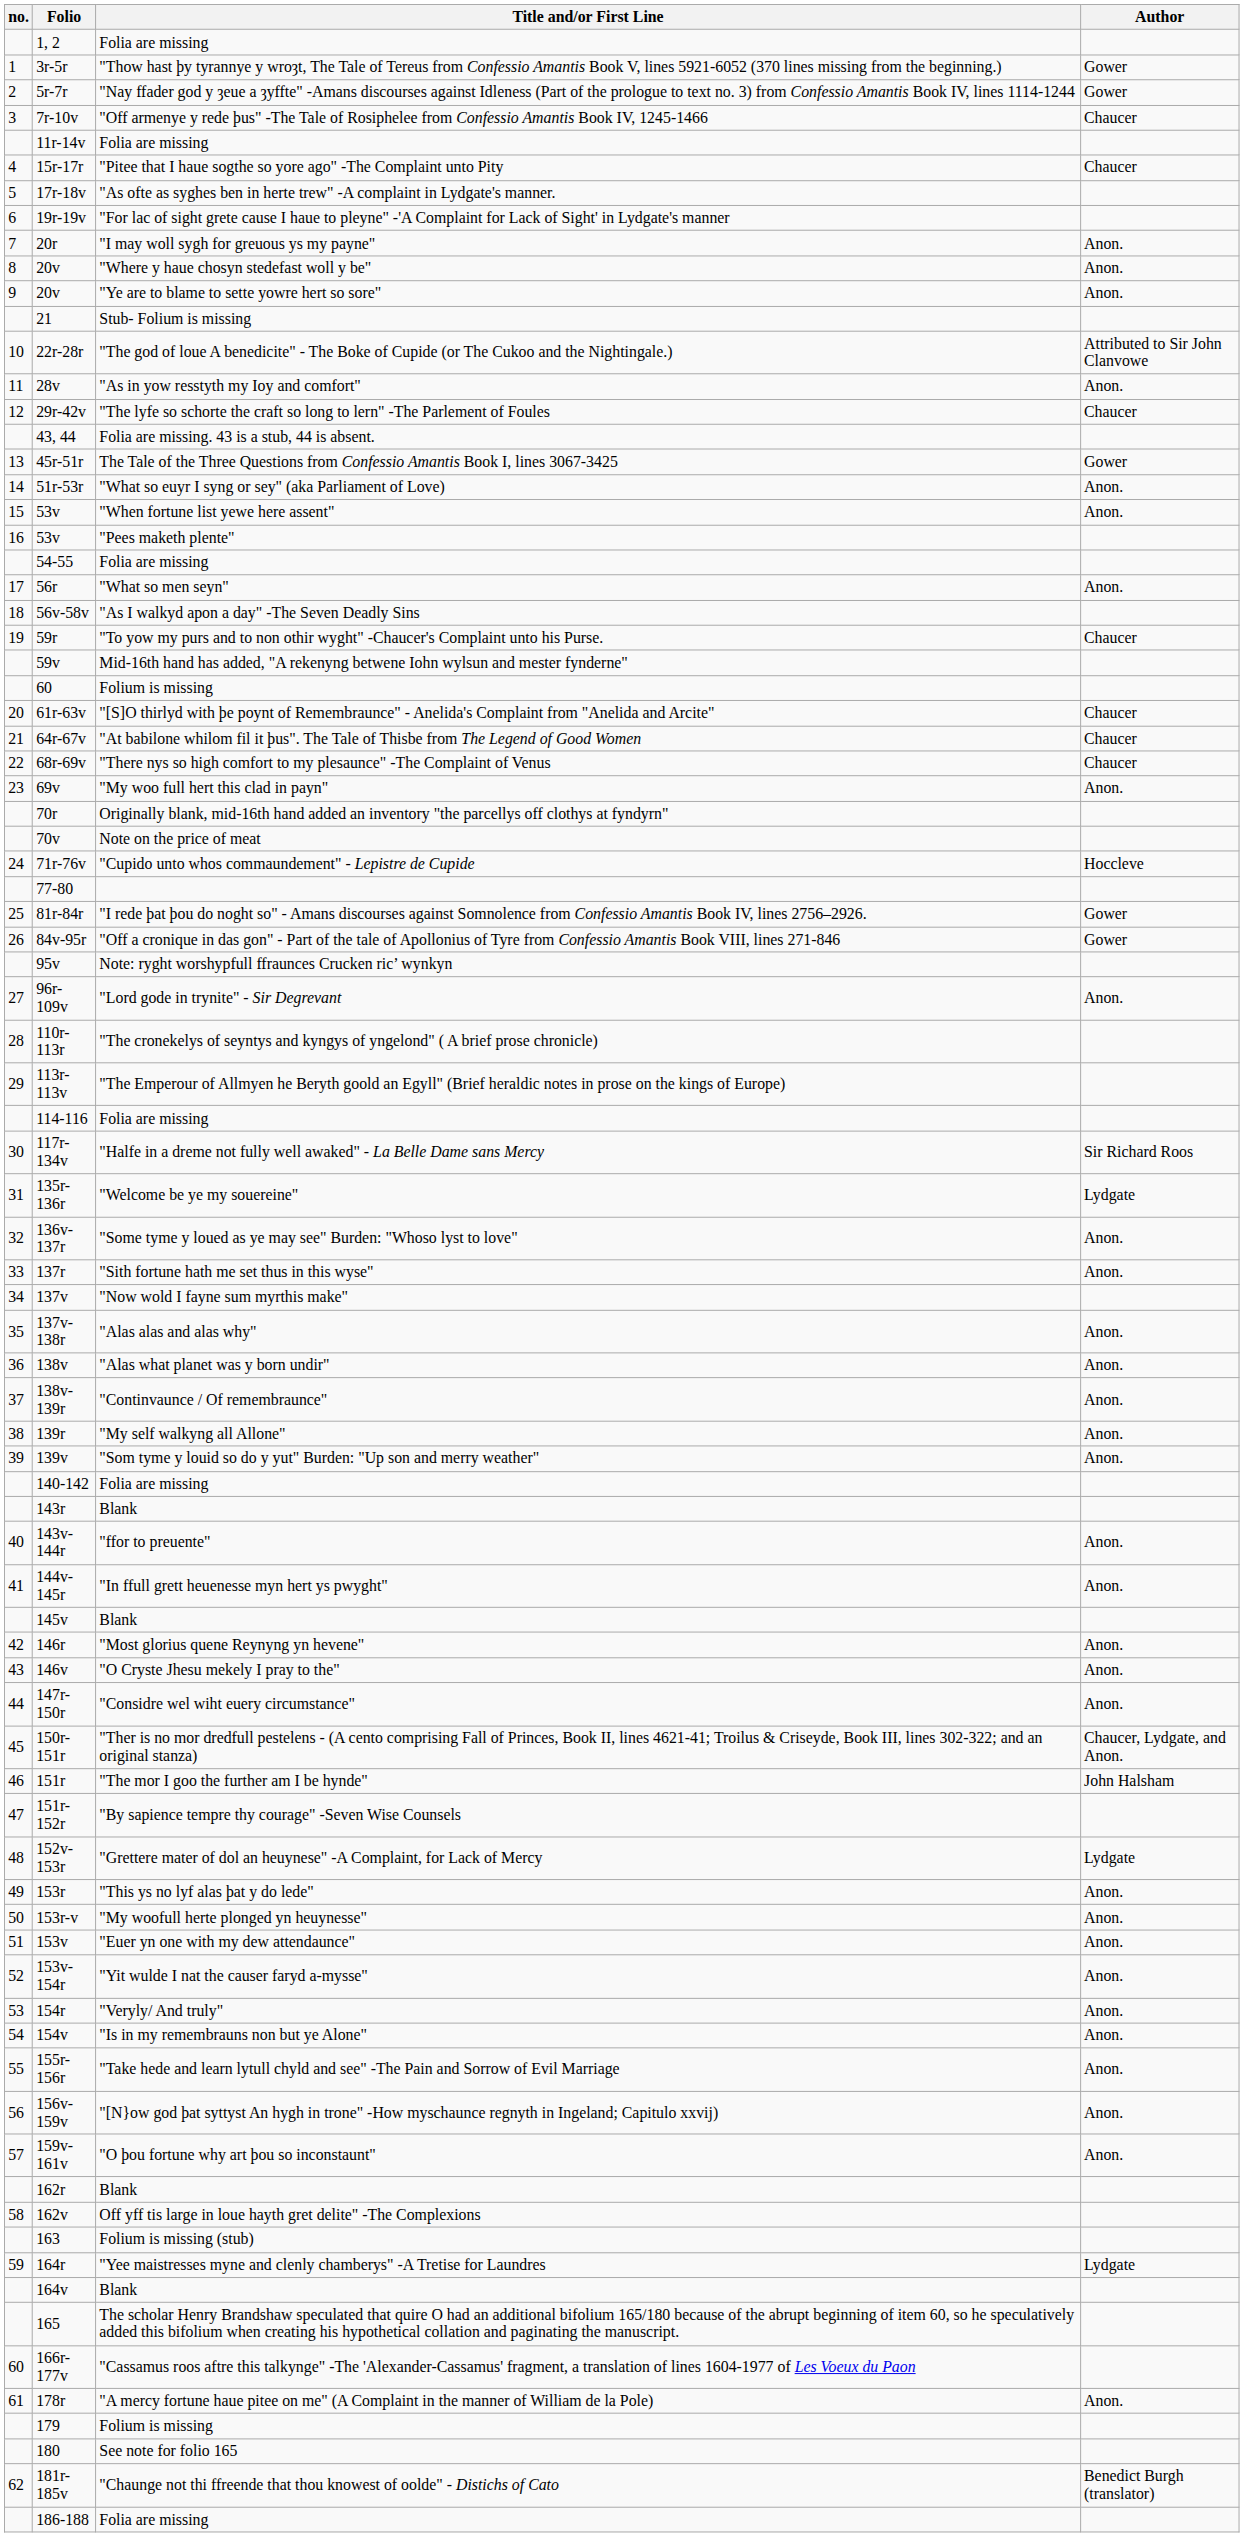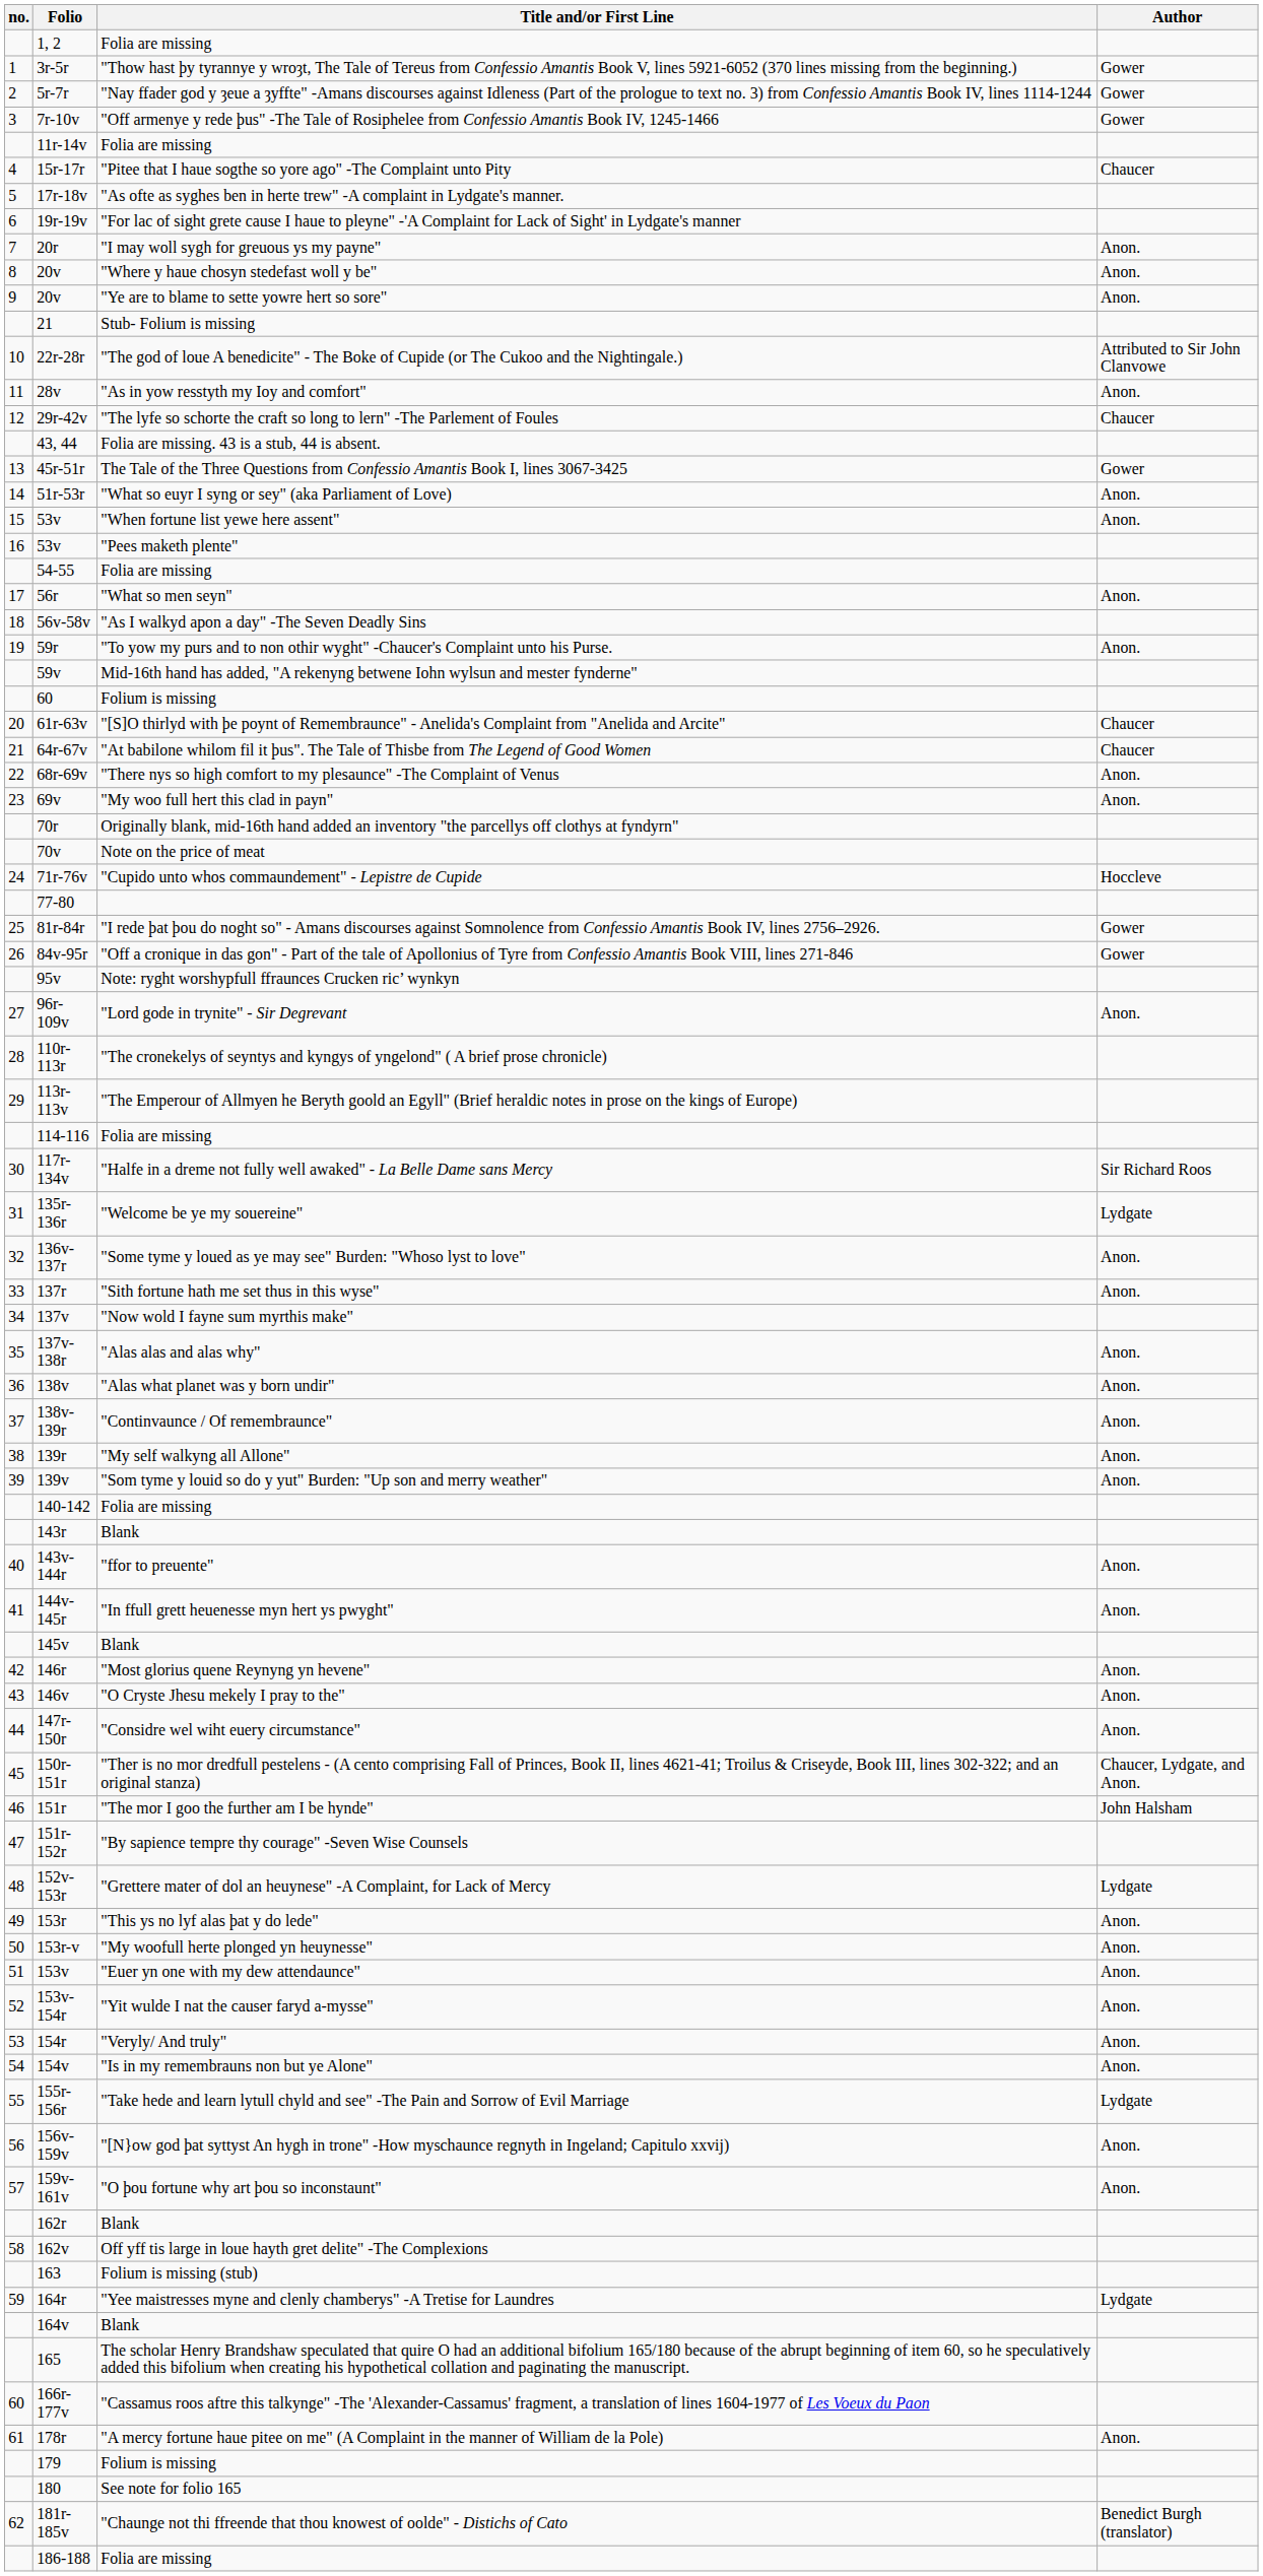 <table class="wikitable">
 <tr>
 <th>no.</th>
 <th>Folio</th>
 <th>Title and/or First Line</th>
 <th>Author</th>
 </tr>
 <tr>
 <td></td>
 <td>1, 2</td>
 <td>Folia are missing</td>
 <td></td>
 </tr>
 <tr>
 <td>1</td>
 <td>3r-5r</td>
 <td>"Thow hast þy tyrannye y wroȝt, The Tale of Tereus from <em> Confessio Amantis </em> Book V, lines 5921-6052 (370 lines missing from the beginning.)</td>
 <td>Gower</td>
 </tr>
 <tr>
 <td>2</td>
 <td>5r-7r</td>
 <td>"Nay ffader god y ȝeue a ȝyffte" -Amans discourses against Idleness (Part of the prologue to text no. 3) from  <em>Confessio Amantis </em> Book IV, lines 1114-1244</td>
 <td>Gower</td>
 </tr>
 <tr>
 <td>3</td>
 <td>7r-10v</td>
 <td>"Off armenye y rede þus" -The Tale of Rosiphelee from  <em>Confessio Amantis </em> Book IV, 1245-1466</td>
-<td>Chaucer</td>
+<td>Gower</td>
 </tr>
 <tr>
 <td></td>
 <td>11r-14v</td>
 <td>Folia are missing</td>
 <td></td>
 </tr>
 <tr>
 <td>4</td>
 <td>15r-17r</td>
 <td>"Pitee that I haue sogthe so yore ago" -The Complaint unto Pity</td>
 <td>Chaucer</td>
 </tr>
 <tr>
 <td>5</td>
 <td>17r-18v</td>
 <td>"As ofte as syghes ben in herte trew" -A complaint in Lydgate's manner.</td>
 <td></td>
 </tr>
 <tr>
 <td>6</td>
 <td>19r-19v</td>
 <td>"For lac of sight grete cause I haue to pleyne" -'A Complaint for Lack of Sight' in Lydgate's manner</td>
 <td></td>
 </tr>
 <tr>
 <td>7</td>
 <td>20r</td>
 <td>"I may woll sygh for greuous ys my payne"</td>
 <td>Anon.</td>
 </tr>
 <tr>
 <td>8</td>
 <td>20v</td>
 <td>"Where y haue chosyn stedefast woll y be"</td>
 <td>Anon.</td>
 </tr>
 <tr>
 <td>9</td>
 <td>20v</td>
 <td>"Ye are to blame to sette yowre hert so sore"</td>
 <td>Anon.</td>
 </tr>
 <tr>
 <td></td>
 <td>21</td>
 <td>Stub- Folium is missing</td>
 <td></td>
 </tr>
 <tr>
 <td>10</td>
 <td>22r-28r</td>
 <td>"The god of loue A benedicite" - The Boke of Cupide (or The Cukoo and the Nightingale.)</td>
 <td>Attributed to Sir John Clanvowe</td>
 </tr>
 <tr>
 <td>11</td>
 <td>28v</td>
 <td>"As in yow resstyth my Ioy and comfort"</td>
 <td>Anon.</td>
 </tr>
 <tr>
 <td>12</td>
 <td>29r-42v</td>
 <td>"The lyfe so schorte the craft so long to lern"  -The Parlement of Foules</td>
 <td>Chaucer</td>
 </tr>
 <tr>
 <td></td>
 <td>43, 44</td>
 <td>Folia are missing. 43 is a stub, 44 is absent.</td>
 <td></td>
 </tr>
 <tr>
 <td>13</td>
 <td>45r-51r</td>
 <td>The Tale of the Three Questions from  <em>Confessio Amantis </em> Book I, lines  3067-3425</td>
 <td>Gower</td>
 </tr>
 <tr>
 <td>14</td>
 <td>51r-53r</td>
 <td>"What so euyr I syng or sey"  (aka Parliament of Love)</td>
 <td>Anon.</td>
 </tr>
 <tr>
 <td>15</td>
 <td>53v</td>
 <td>"When fortune list yewe here assent"</td>
 <td>Anon.</td>
 </tr>
 <tr>
 <td>16</td>
 <td>53v</td>
 <td>"Pees maketh plente"</td>
 <td></td>
 </tr>
 <tr>
 <td></td>
 <td>54-55</td>
 <td>Folia are missing</td>
 <td></td>
 </tr>
 <tr>
 <td>17</td>
 <td>56r</td>
 <td>"What so men seyn"</td>
 <td>Anon.</td>
 </tr>
 <tr>
 <td>18</td>
 <td>56v-58v</td>
 <td>"As I walkyd apon a day"  -The Seven Deadly Sins</td>
 <td></td>
 </tr>
 <tr>
 <td>19</td>
 <td>59r</td>
 <td>"To yow my purs and to non othir wyght"  -Chaucer's Complaint unto his Purse.</td>
-<td>Chaucer</td>
+<td>Anon.</td>
 </tr>
 <tr>
 <td></td>
 <td>59v</td>
 <td>Mid-16th hand has added, "A rekenyng betwene Iohn wylsun and mester fynderne"</td>
 <td></td>
 </tr>
 <tr>
 <td></td>
 <td>60</td>
 <td>Folium is missing</td>
 <td></td>
 </tr>
 <tr>
 <td>20</td>
 <td>61r-63v</td>
 <td>"[S]O thirlyd with þe poynt of Remembraunce" - Anelida's Complaint from "Anelida and Arcite"</td>
 <td>Chaucer</td>
 </tr>
 <tr>
 <td>21</td>
 <td>64r-67v</td>
 <td>"At babilone whilom fil it þus".  The Tale of Thisbe from  <em>The Legend of Good Women </em></td>
 <td>Chaucer</td>
 </tr>
 <tr>
 <td>22</td>
 <td>68r-69v</td>
 <td>"There nys so high comfort to my plesaunce"  -The Complaint of Venus</td>
-<td>Chaucer</td>
+<td>Anon.</td>
 </tr>
 <tr>
 <td>23</td>
 <td>69v</td>
 <td>"My woo full hert this clad in payn"</td>
 <td>Anon.</td>
 </tr>
 <tr>
 <td></td>
 <td>70r</td>
 <td>Originally blank, mid-16th hand added an inventory "the parcellys off clothys at fyndyrn"</td>
 <td></td>
 </tr>
 <tr>
 <td></td>
 <td>70v</td>
 <td>Note on the price of meat</td>
 <td></td>
 </tr>
 <tr>
 <td>24</td>
 <td>71r-76v</td>
 <td>"Cupido unto whos commaundement" - <em>Lepistre de Cupide </em></td>
 <td>Hoccleve</td>
 </tr>
 <tr>
 <td></td>
 <td>77-80</td>
 <td></td>
 <td></td>
 </tr>
 <tr>
 <td>25</td>
 <td>81r-84r</td>
 <td>"I rede þat þou do noght so" - Amans discourses against Somnolence from <em> Confessio Amantis </em> Book IV, lines  2756–2926.</td>
 <td>Gower</td>
 </tr>
 <tr>
 <td>26</td>
 <td>84v-95r</td>
 <td>"Off a cronique in das gon" - Part of the tale of Apollonius of Tyre from <em> Confessio Amantis </em> Book VIII,  lines 271-846</td>
 <td>Gower</td>
 </tr>
 <tr>
 <td></td>
 <td>95v</td>
 <td>Note: ryght worshypfull ffraunces Crucken ric’ wynkyn</td>
 <td></td>
 </tr>
 <tr>
 <td>27</td>
 <td>96r-109v</td>
 <td>"Lord gode in trynite" -  <em>Sir Degrevant </em></td>
 <td>Anon.</td>
 </tr>
 <tr>
 <td>28</td>
 <td>110r-113r</td>
 <td>"The cronekelys of seyntys and kyngys of yngelond" ( A brief prose chronicle)</td>
 <td></td>
 </tr>
 <tr>
 <td>29</td>
 <td>113r-113v</td>
 <td>"The Emperour of Allmyen he Beryth goold an Egyll" (Brief heraldic notes in prose on the kings of Europe)</td>
 <td></td>
 </tr>
 <tr>
 <td></td>
 <td>114-116</td>
 <td>Folia are missing</td>
 <td></td>
 </tr>
 <tr>
 <td>30</td>
 <td>117r-134v</td>
 <td>"Halfe in a dreme not fully well awaked" - <em>La Belle Dame sans Mercy </em></td>
 <td>Sir Richard Roos</td>
 </tr>
 <tr>
 <td>31</td>
 <td>135r-136r</td>
 <td>"Welcome be ye my souereine"</td>
 <td>Lydgate</td>
 </tr>
 <tr>
 <td>32</td>
 <td>136v-137r</td>
 <td>"Some tyme y loued as ye may see" Burden: "Whoso lyst to love"</td>
 <td>Anon.</td>
 </tr>
 <tr>
 <td>33</td>
 <td>137r</td>
 <td>"Sith fortune hath me set thus in this wyse"</td>
 <td>Anon.</td>
 </tr>
 <tr>
 <td>34</td>
 <td>137v</td>
 <td>"Now wold I fayne sum myrthis make"</td>
 <td></td>
 </tr>
 <tr>
 <td>35</td>
 <td>137v-138r</td>
 <td>"Alas alas and alas why"</td>
 <td>Anon.</td>
 </tr>
 <tr>
 <td>36</td>
 <td>138v</td>
 <td>"Alas what planet was y born undir"</td>
 <td>Anon.</td>
 </tr>
 <tr>
 <td>37</td>
 <td>138v-139r</td>
 <td>"Continvaunce / Of remembraunce"</td>
 <td>Anon.</td>
 </tr>
 <tr>
 <td>38</td>
 <td>139r</td>
 <td>"My self walkyng all Allone"</td>
 <td>Anon.</td>
 </tr>
 <tr>
 <td>39</td>
 <td>139v</td>
 <td>"Som tyme y louid so do y yut"  Burden: "Up son and merry weather"</td>
 <td>Anon.</td>
 </tr>
 <tr>
 <td></td>
 <td>140-142</td>
 <td>Folia are missing</td>
 <td></td>
 </tr>
 <tr>
 <td></td>
 <td>143r</td>
 <td>Blank</td>
 <td></td>
 </tr>
 <tr>
 <td>40</td>
 <td>143v-144r</td>
 <td>"ffor to preuente"</td>
 <td>Anon.</td>
 </tr>
 <tr>
 <td>41</td>
 <td>144v-145r</td>
 <td>"In ffull grett heuenesse myn hert ys pwyght"</td>
 <td>Anon.</td>
 </tr>
 <tr>
 <td></td>
 <td>145v</td>
 <td>Blank</td>
 <td></td>
 </tr>
 <tr>
 <td>42</td>
 <td>146r</td>
 <td>"Most glorius quene Reynyng yn hevene"</td>
 <td>Anon.</td>
 </tr>
 <tr>
 <td>43</td>
 <td>146v</td>
 <td>"O Cryste Jhesu mekely I pray to the"</td>
 <td>Anon.</td>
 </tr>
 <tr>
 <td>44</td>
 <td>147r-150r</td>
 <td>"Considre wel wiht euery circumstance"</td>
 <td>Anon.</td>
 </tr>
 <tr>
 <td>45</td>
 <td>150r-151r</td>
 <td>"Ther is no mor dredfull pestelens  - (A cento comprising Fall of Princes, Book II, lines 4621-41; Troilus & Criseyde, Book III, lines 302-322; and an original stanza)</td>
 <td>Chaucer, Lydgate, and Anon.</td>
 </tr>
 <tr>
 <td>46</td>
 <td>151r</td>
 <td>"The mor I goo the further am I be hynde"</td>
 <td>John Halsham</td>
 </tr>
 <tr>
 <td>47</td>
 <td>151r-152r</td>
 <td>"By sapience tempre thy courage" -Seven Wise Counsels</td>
 <td></td>
 </tr>
 <tr>
 <td>48</td>
 <td>152v-153r</td>
 <td>"Grettere mater of dol an heuynese" -A Complaint, for Lack of Mercy</td>
 <td>Lydgate</td>
 </tr>
 <tr>
 <td>49</td>
 <td>153r</td>
 <td>"This ys no lyf alas þat y do lede"</td>
 <td>Anon.</td>
 </tr>
 <tr>
 <td>50</td>
 <td>153r-v</td>
 <td>"My woofull herte plonged yn heuynesse"</td>
 <td>Anon.</td>
 </tr>
 <tr>
 <td>51</td>
 <td>153v</td>
 <td>"Euer yn one with my dew attendaunce"</td>
 <td>Anon.</td>
 </tr>
 <tr>
 <td>52</td>
 <td>153v-154r</td>
 <td>"Yit wulde I nat the causer faryd a-mysse"</td>
 <td>Anon.</td>
 </tr>
 <tr>
 <td>53</td>
 <td>154r</td>
 <td>"Veryly/ And truly"</td>
 <td>Anon.</td>
 </tr>
 <tr>
 <td>54</td>
 <td>154v</td>
 <td>"Is in my remembrauns non but ye Alone"</td>
 <td>Anon.</td>
 </tr>
 <tr>
 <td>55</td>
 <td>155r-156r</td>
 <td>"Take hede and learn lytull chyld and see" -The Pain and Sorrow of Evil Marriage</td>
-<td>Anon.</td>
+<td>Lydgate</td>
 </tr>
 <tr>
 <td>56</td>
 <td>156v-159v</td>
 <td>"[N}ow god þat syttyst An hygh in trone" -How myschaunce regnyth in Ingeland; Capitulo xxvij)</td>
 <td>Anon.</td>
 </tr>
 <tr>
 <td>57</td>
 <td>159v-161v</td>
 <td>"O þou fortune why art þou so inconstaunt"</td>
 <td>Anon.</td>
 </tr>
 <tr>
 <td></td>
 <td>162r</td>
 <td>Blank</td>
 <td></td>
 </tr>
 <tr>
 <td>58</td>
 <td>162v</td>
 <td>Off yff tis large in loue hayth gret delite" -The Complexions</td>
 <td></td>
 </tr>
 <tr>
 <td></td>
 <td>163</td>
 <td>Folium is missing (stub)</td>
 <td></td>
 </tr>
 <tr>
 <td>59</td>
 <td>164r</td>
 <td>"Yee maistresses myne and clenly chamberys" -A Tretise for Laundres</td>
 <td>Lydgate</td>
 </tr>
 <tr>
 <td></td>
 <td>164v</td>
 <td>Blank</td>
 <td></td>
 </tr>
 <tr>
 <td></td>
 <td>165</td>
 <td>The scholar Henry Brandshaw speculated that quire O had an additional bifolium  165/180  because of the abrupt beginning of item 60, so he speculatively added this bifolium when creating his hypothetical collation and paginating the manuscript.</td>
 <td></td>
 </tr>
 <tr>
 <td>60</td>
 <td>166r-177v</td>
 <td>"Cassamus roos aftre this talkynge" -The 'Alexander-Cassamus' fragment, a translation of lines 1604-1977 of  <em><a href='#'>Les Voeux du Paon</a></em></td>
 <td></td>
 </tr>
 <tr>
 <td>61</td>
 <td>178r</td>
 <td>"A mercy fortune haue pitee on me"  (A Complaint in the manner of William de la Pole)</td>
 <td>Anon.</td>
 </tr>
 <tr>
 <td></td>
 <td>179</td>
 <td>Folium is missing</td>
 <td></td>
 </tr>
 <tr>
 <td></td>
 <td>180</td>
 <td>See note for folio 165</td>
 <td></td>
 </tr>
 <tr>
 <td>62</td>
 <td>181r-185v</td>
 <td>"Chaunge not thi ffreende that thou knowest of oolde" - <em>Distichs of Cato </em></td>
 <td>Benedict Burgh (translator)</td>
 </tr>
 <tr>
 <td></td>
 <td>186-188</td>
 <td>Folia are missing</td>
 <td></td>
 </tr>
 </table>
